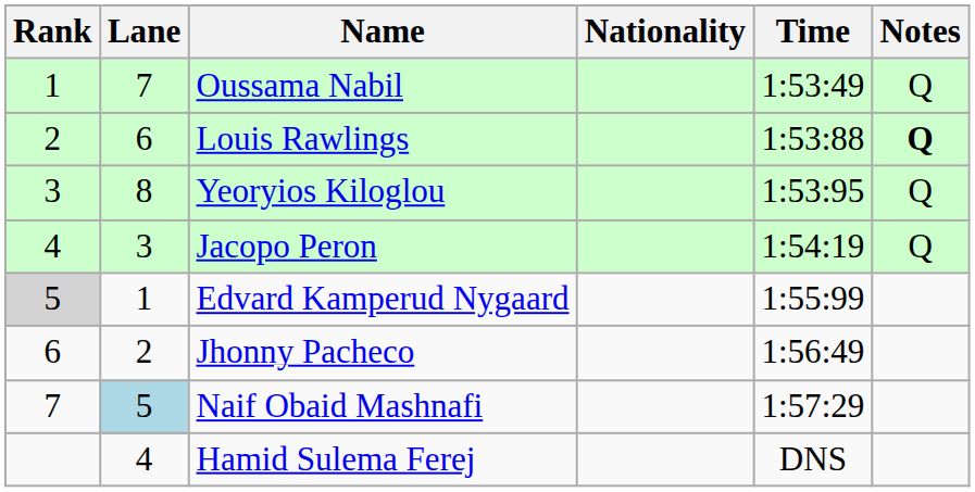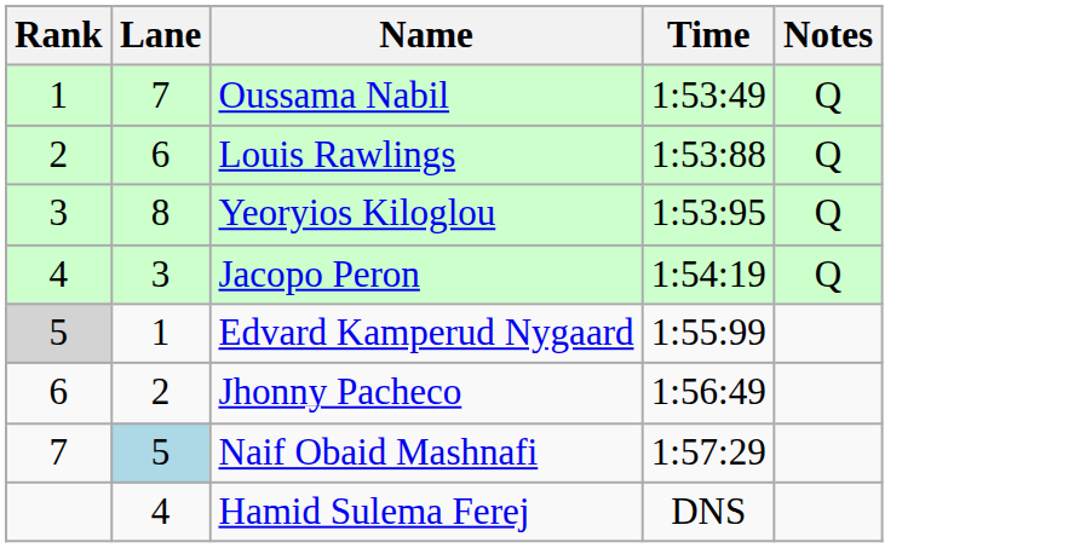 <table class="wikitable sortable" style="text-align:center">
 <tr>
 <th>Rank</th>
 <th>Lane</th>
 <th>Name</th>
-<th>Nationality</th>
 <th>Time</th>
 <th>Notes</th>
 </tr>
 <tr bgcolor=ccffcc>
 <td>1</td>
 <td>7</td>
 <td align=left><a href='#'>Oussama Nabil</a></td>
-<td align=left></td>
 <td>1:53:49</td>
 <td>Q</td>
 </tr>
 <tr bgcolor=ccffcc>
 <td>2</td>
 <td>6</td>
 <td align=left><a href='#'>Louis Rawlings</a></td>
-<td align=left></td>
 <td>1:53:88</td>
-<td><strong>Q</strong></td>
+<td>Q</td>
 </tr>
 <tr bgcolor=ccffcc>
 <td>3</td>
 <td>8</td>
 <td align=left><a href='#'>Yeoryios Kiloglou</a></td>
-<td align=left></td>
 <td>1:53:95</td>
 <td>Q</td>
 </tr>
 <tr bgcolor=ccffcc>
 <td>4</td>
 <td>3</td>
 <td align=left><a href='#'>Jacopo Peron</a></td>
-<td align=left></td>
 <td>1:54:19</td>
 <td>Q</td>
 </tr>
 <tr>
 <td style="background: lightgrey;">5</td>
 <td>1</td>
 <td align=left><a href='#'>Edvard Kamperud Nygaard</a></td>
-<td align=left></td>
 <td>1:55:99</td>
 <td></td>
 </tr>
 <tr>
 <td>6</td>
 <td>2</td>
 <td align=left><a href='#'>Jhonny Pacheco</a></td>
-<td align=left></td>
 <td>1:56:49</td>
 <td></td>
 </tr>
 <tr>
 <td>7</td>
 <td style="background: lightblue;">5</td>
 <td align=left><a href='#'>Naif Obaid Mashnafi</a></td>
-<td align=left></td>
 <td>1:57:29</td>
 <td></td>
 </tr>
 <tr>
 <td> </td>
 <td>4</td>
 <td align=left><a href='#'>Hamid Sulema Ferej</a></td>
-<td align=left></td>
 <td>DNS</td>
 <td></td>
 </tr>
 </table>
